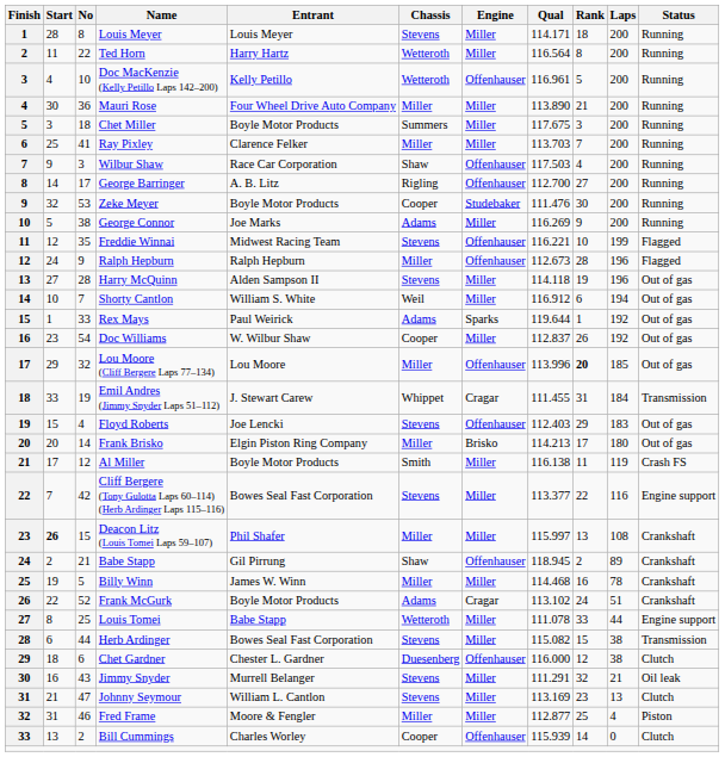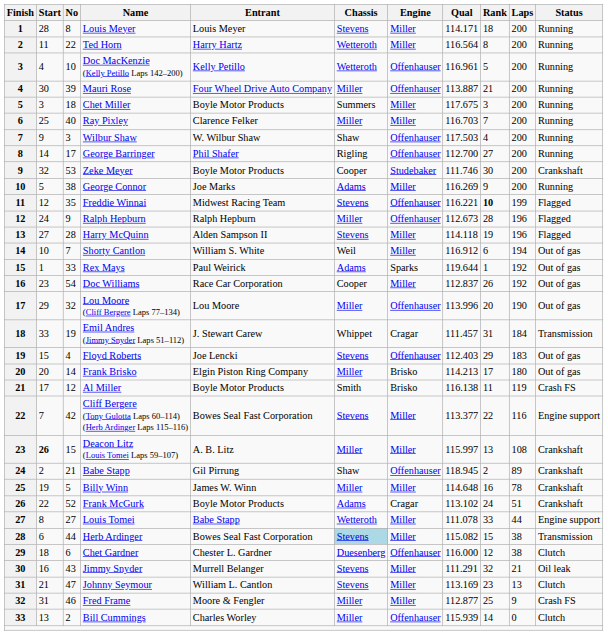 <table class="wikitable">
 <tr>
 <th>Finish</th>
 <th>Start</th>
 <th>No</th>
 <th>Name</th>
 <th>Entrant</th>
 <th>Chassis</th>
 <th>Engine</th>
 <th>Qual</th>
 <th>Rank</th>
 <th>Laps</th>
 <th>Status</th>
 </tr>
 <tr>
 <th>1</th>
 <td>28</td>
 <td>8</td>
 <td> <a href='#'>Louis Meyer</a> <strong></strong></td>
 <td>Louis Meyer</td>
 <td><a href='#'>Stevens</a></td>
 <td><a href='#'>Miller</a></td>
 <td>114.171</td>
 <td>18</td>
 <td>200</td>
 <td>Running</td>
 </tr>
 <tr>
 <th>2</th>
 <td>11</td>
 <td>22</td>
 <td> <a href='#'>Ted Horn</a></td>
 <td><a href='#'>Harry Hartz</a></td>
 <td><a href='#'>Wetteroth</a></td>
 <td><a href='#'>Miller</a></td>
 <td>116.564</td>
 <td>8</td>
 <td>200</td>
 <td>Running</td>
 </tr>
 <tr>
 <th>3</th>
 <td>4</td>
 <td>10</td>
 <td> <a href='#'>Doc MacKenzie</a><br><small>(<a href='#'>Kelly Petillo</a> Laps 142–200)</small></td>
 <td><a href='#'>Kelly Petillo</a></td>
 <td><a href='#'>Wetteroth</a></td>
 <td><a href='#'>Offenhauser</a></td>
 <td>116.961</td>
 <td>5</td>
 <td>200</td>
 <td>Running</td>
 </tr>
 <tr>
 <th>4</th>
 <td>30</td>
-<td>36</td>
+<td>39</td>
 <td> <a href='#'>Mauri Rose</a></td>
 <td><a href='#'>Four Wheel Drive Auto Company</a></td>
 <td><a href='#'>Miller</a></td>
-<td><a href='#'>Miller</a></td>
-<td>113.890</td>
+<td><a href='#'>Offenhauser</a></td>
+<td>113.887</td>
 <td>21</td>
 <td>200</td>
 <td>Running</td>
 </tr>
 <tr>
 <th>5</th>
 <td>3</td>
 <td>18</td>
 <td> <a href='#'>Chet Miller</a></td>
 <td>Boyle Motor Products</td>
 <td>Summers</td>
 <td><a href='#'>Miller</a></td>
 <td>117.675</td>
 <td>3</td>
 <td>200</td>
 <td>Running</td>
 </tr>
 <tr>
 <th>6</th>
 <td>25</td>
-<td>41</td>
+<td>40</td>
 <td> <a href='#'>Ray Pixley</a> <strong></strong></td>
 <td>Clarence Felker</td>
 <td><a href='#'>Miller</a></td>
 <td><a href='#'>Miller</a></td>
-<td>113.703</td>
+<td>116.703</td>
 <td>7</td>
 <td>200</td>
 <td>Running</td>
 </tr>
 <tr>
 <th>7</th>
 <td>9</td>
 <td>3</td>
 <td> <a href='#'>Wilbur Shaw</a></td>
-<td>Race Car Corporation</td>
+<td>W. Wilbur Shaw</td>
 <td>Shaw</td>
 <td><a href='#'>Offenhauser</a></td>
 <td>117.503</td>
 <td>4</td>
 <td>200</td>
 <td>Running</td>
 </tr>
 <tr>
 <th>8</th>
 <td>14</td>
 <td>17</td>
 <td> <a href='#'>George Barringer</a></td>
-<td>A. B. Litz</td>
+<td><a href='#'>Phil Shafer</a></td>
 <td>Rigling</td>
 <td><a href='#'>Offenhauser</a></td>
 <td>112.700</td>
 <td>27</td>
 <td>200</td>
 <td>Running</td>
 </tr>
 <tr>
 <th>9</th>
 <td>32</td>
 <td>53</td>
 <td> <a href='#'>Zeke Meyer</a></td>
 <td>Boyle Motor Products</td>
 <td>Cooper</td>
 <td><a href='#'>Studebaker</a></td>
-<td>111.476</td>
+<td>111.746</td>
 <td>30</td>
 <td>200</td>
-<td>Running</td>
+<td>Crankshaft</td>
 </tr>
 <tr>
 <th>10</th>
 <td>5</td>
 <td>38</td>
 <td> <a href='#'>George Connor</a></td>
 <td>Joe Marks</td>
 <td><a href='#'>Adams</a></td>
 <td><a href='#'>Miller</a></td>
 <td>116.269</td>
 <td>9</td>
 <td>200</td>
 <td>Running</td>
 </tr>
 <tr>
 <th>11</th>
 <td>12</td>
 <td>35</td>
 <td> <a href='#'>Freddie Winnai</a></td>
 <td>Midwest Racing Team</td>
 <td><a href='#'>Stevens</a></td>
 <td><a href='#'>Offenhauser</a></td>
 <td>116.221</td>
-<td>10</td>
+<td><strong>10</strong></td>
 <td>199</td>
 <td>Flagged</td>
 </tr>
 <tr>
 <th>12</th>
 <td>24</td>
 <td>9</td>
 <td> <a href='#'>Ralph Hepburn</a></td>
 <td>Ralph Hepburn</td>
 <td><a href='#'>Miller</a></td>
 <td><a href='#'>Offenhauser</a></td>
 <td>112.673</td>
 <td>28</td>
 <td>196</td>
 <td>Flagged</td>
 </tr>
 <tr>
 <th>13</th>
 <td>27</td>
 <td>28</td>
 <td> <a href='#'>Harry McQuinn</a></td>
 <td>Alden Sampson II</td>
 <td><a href='#'>Stevens</a></td>
 <td><a href='#'>Miller</a></td>
 <td>114.118</td>
 <td>19</td>
 <td>196</td>
-<td>Out of gas</td>
+<td>Flagged</td>
 </tr>
 <tr>
 <th>14</th>
 <td>10</td>
 <td>7</td>
 <td> <a href='#'>Shorty Cantlon</a></td>
 <td>William S. White</td>
 <td>Weil</td>
 <td><a href='#'>Miller</a></td>
 <td>116.912</td>
 <td>6</td>
 <td>194</td>
 <td>Out of gas</td>
 </tr>
 <tr>
 <th>15</th>
 <td>1</td>
 <td>33</td>
 <td> <a href='#'>Rex Mays</a></td>
 <td>Paul Weirick</td>
 <td><a href='#'>Adams</a></td>
 <td>Sparks</td>
 <td>119.644</td>
 <td>1</td>
 <td>192</td>
 <td>Out of gas</td>
 </tr>
 <tr>
 <th>16</th>
 <td>23</td>
 <td>54</td>
 <td> <a href='#'>Doc Williams</a> <strong></strong></td>
-<td>W. Wilbur Shaw</td>
+<td>Race Car Corporation</td>
 <td>Cooper</td>
 <td><a href='#'>Miller</a></td>
 <td>112.837</td>
 <td>26</td>
 <td>192</td>
 <td>Out of gas</td>
 </tr>
 <tr>
 <th>17</th>
 <td>29</td>
 <td>32</td>
 <td> <a href='#'>Lou Moore</a><br><small>(<a href='#'>Cliff Bergere</a> Laps 77–134)</small></td>
 <td>Lou Moore</td>
 <td><a href='#'>Miller</a></td>
 <td><a href='#'>Offenhauser</a></td>
 <td>113.996</td>
-<td><strong>20</strong></td>
-<td>185</td>
+<td>20</td>
+<td>190</td>
 <td>Out of gas</td>
 </tr>
 <tr>
 <th>18</th>
 <td>33</td>
 <td>19</td>
 <td> <a href='#'>Emil Andres</a> <strong></strong><br><small>(<a href='#'>Jimmy Snyder</a> Laps 51–112)</small></td>
 <td>J. Stewart Carew</td>
 <td>Whippet</td>
 <td>Cragar</td>
-<td>111.455</td>
+<td>111.457</td>
 <td>31</td>
 <td>184</td>
 <td>Transmission</td>
 </tr>
 <tr>
 <th>19</th>
 <td>15</td>
 <td>4</td>
 <td> <a href='#'>Floyd Roberts</a></td>
 <td>Joe Lencki</td>
 <td><a href='#'>Stevens</a></td>
 <td><a href='#'>Offenhauser</a></td>
 <td>112.403</td>
 <td>29</td>
 <td>183</td>
 <td>Out of gas</td>
 </tr>
 <tr>
 <th>20</th>
 <td>20</td>
 <td>14</td>
 <td> <a href='#'>Frank Brisko</a></td>
 <td>Elgin Piston Ring Company</td>
 <td><a href='#'>Miller</a></td>
 <td>Brisko</td>
 <td>114.213</td>
 <td>17</td>
 <td>180</td>
 <td>Out of gas</td>
 </tr>
 <tr>
 <th>21</th>
 <td>17</td>
 <td>12</td>
 <td> <a href='#'>Al Miller</a></td>
 <td>Boyle Motor Products</td>
 <td>Smith</td>
-<td><a href='#'>Miller</a></td>
+<td>Brisko</td>
 <td>116.138</td>
 <td>11</td>
 <td>119</td>
 <td>Crash FS</td>
 </tr>
 <tr>
 <th>22</th>
 <td>7</td>
 <td>42</td>
 <td> <a href='#'>Cliff Bergere</a><br><small>(<a href='#'>Tony Gulotta</a> Laps 60–114)</small><br><small>(<a href='#'>Herb Ardinger</a> Laps 115–116)</small></td>
 <td>Bowes Seal Fast Corporation</td>
 <td><a href='#'>Stevens</a></td>
 <td><a href='#'>Miller</a></td>
 <td>113.377</td>
 <td>22</td>
 <td>116</td>
 <td>Engine support</td>
 </tr>
 <tr>
 <th>23</th>
 <td><strong>26</strong></td>
 <td>15</td>
 <td> <a href='#'>Deacon Litz</a><br><small>(<a href='#'>Louis Tomei</a> Laps 59–107)</small></td>
-<td><a href='#'>Phil Shafer</a></td>
+<td>A. B. Litz</td>
 <td><a href='#'>Miller</a></td>
 <td><a href='#'>Miller</a></td>
 <td>115.997</td>
 <td>13</td>
 <td>108</td>
 <td>Crankshaft</td>
 </tr>
 <tr>
 <th>24</th>
 <td>2</td>
 <td>21</td>
 <td> <a href='#'>Babe Stapp</a></td>
 <td>Gil Pirrung</td>
 <td>Shaw</td>
 <td><a href='#'>Offenhauser</a></td>
 <td>118.945</td>
 <td>2</td>
 <td>89</td>
 <td>Crankshaft</td>
 </tr>
 <tr>
 <th>25</th>
 <td>19</td>
 <td>5</td>
 <td> <a href='#'>Billy Winn</a></td>
 <td>James W. Winn</td>
 <td><a href='#'>Miller</a></td>
 <td><a href='#'>Miller</a></td>
-<td>114.468</td>
+<td>114.648</td>
 <td>16</td>
 <td>78</td>
 <td>Crankshaft</td>
 </tr>
 <tr>
 <th>26</th>
 <td>22</td>
 <td>52</td>
 <td> <a href='#'>Frank McGurk</a> <strong></strong></td>
 <td>Boyle Motor Products</td>
 <td><a href='#'>Adams</a></td>
 <td>Cragar</td>
 <td>113.102</td>
 <td>24</td>
 <td>51</td>
 <td>Crankshaft</td>
 </tr>
 <tr>
 <th>27</th>
 <td>8</td>
-<td>25</td>
+<td>27</td>
 <td> <a href='#'>Louis Tomei</a></td>
 <td><a href='#'>Babe Stapp</a></td>
 <td><a href='#'>Wetteroth</a></td>
 <td><a href='#'>Miller</a></td>
 <td>111.078</td>
 <td>33</td>
 <td>44</td>
 <td>Engine support</td>
 </tr>
 <tr>
 <th>28</th>
 <td>6</td>
 <td>44</td>
 <td> <a href='#'>Herb Ardinger</a></td>
 <td>Bowes Seal Fast Corporation</td>
-<td><a href='#'>Stevens</a></td>
+<td style="background: lightblue;"><a href='#'>Stevens</a></td>
 <td><a href='#'>Miller</a></td>
 <td>115.082</td>
 <td>15</td>
 <td>38</td>
 <td>Transmission</td>
 </tr>
 <tr>
 <th>29</th>
 <td>18</td>
 <td>6</td>
 <td> <a href='#'>Chet Gardner</a></td>
 <td>Chester L. Gardner</td>
 <td><a href='#'>Duesenberg</a></td>
 <td><a href='#'>Offenhauser</a></td>
 <td>116.000</td>
 <td>12</td>
 <td>38</td>
 <td>Clutch</td>
 </tr>
 <tr>
 <th>30</th>
 <td>16</td>
 <td>43</td>
 <td> <a href='#'>Jimmy Snyder</a></td>
 <td>Murrell Belanger</td>
 <td><a href='#'>Stevens</a></td>
 <td><a href='#'>Miller</a></td>
 <td>111.291</td>
 <td>32</td>
 <td>21</td>
 <td>Oil leak</td>
 </tr>
 <tr>
 <th>31</th>
 <td>21</td>
 <td>47</td>
 <td> <a href='#'>Johnny Seymour</a></td>
 <td>William L. Cantlon</td>
 <td><a href='#'>Stevens</a></td>
 <td><a href='#'>Miller</a></td>
 <td>113.169</td>
 <td>23</td>
 <td>13</td>
 <td>Clutch</td>
 </tr>
 <tr>
 <th>32</th>
 <td>31</td>
 <td>46</td>
 <td> <a href='#'>Fred Frame</a> <strong></strong></td>
 <td>Moore & Fengler</td>
 <td><a href='#'>Miller</a></td>
 <td><a href='#'>Miller</a></td>
 <td>112.877</td>
 <td>25</td>
-<td>4</td>
-<td>Piston</td>
+<td>9</td>
+<td>Crash FS</td>
 </tr>
 <tr>
 <th>33</th>
 <td>13</td>
 <td>2</td>
 <td> <a href='#'>Bill Cummings</a> <strong></strong></td>
 <td>Charles Worley</td>
-<td>Cooper</td>
+<td><a href='#'>Miller</a></td>
 <td><a href='#'>Offenhauser</a></td>
 <td>115.939</td>
 <td>14</td>
 <td>0</td>
 <td>Clutch</td>
 </tr>
 <tr>
 <td colspan=12 style="text-align:center"></td>
 </tr>
 </table>
